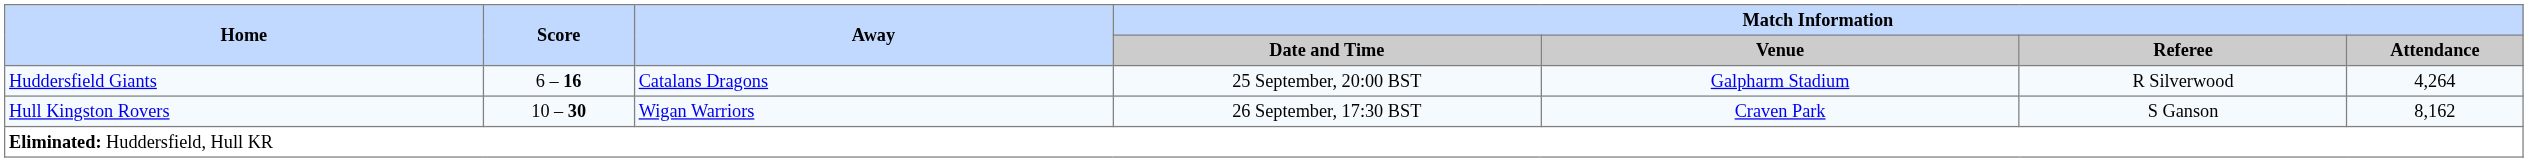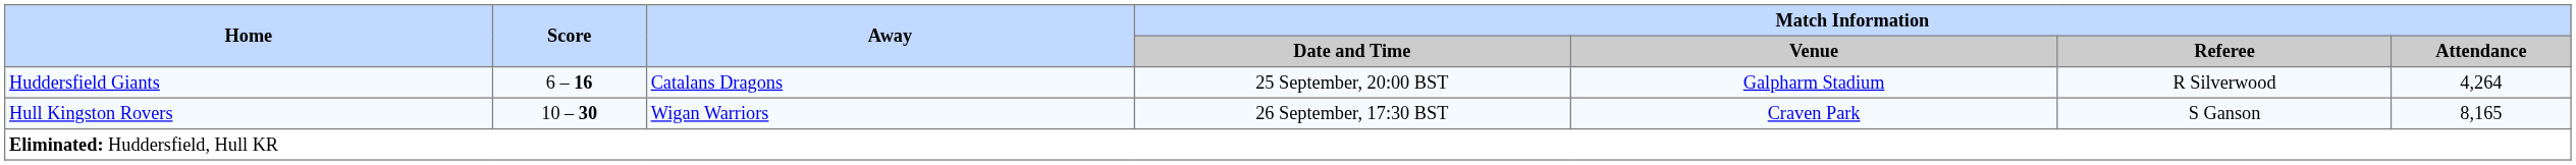 <table border=1 style="border-collapse:collapse; font-size:90%; text-align:center;" cellpadding=3 cellspacing=0 width=100%>
 <tr bgcolor=#C1D8FF>
 <th rowspan=2 width=19%>Home</th>
 <th rowspan=2 width=6%>Score</th>
 <th rowspan=2 width=19%>Away</th>
 <th colspan=6>Match Information</th>
 </tr>
 <tr bgcolor=#CCCCCC>
 <th width=17%>Date and Time</th>
 <th width=19%>Venue</th>
 <th width=13%>Referee</th>
 <th width=7%>Attendance</th>
 </tr>
 <tr bgcolor=#F5FAFF>
 <td align=left> <a href='#'>Huddersfield Giants</a></td>
 <td>6 – <strong>16</strong></td>
 <td align=left> <a href='#'>Catalans Dragons</a></td>
 <td>25 September, 20:00 BST</td>
 <td><a href='#'>Galpharm Stadium</a></td>
 <td>R Silverwood</td>
 <td>4,264</td>
 </tr>
 <tr bgcolor=#F5FAFF>
 <td align=left> <a href='#'>Hull Kingston Rovers</a></td>
 <td>10 – <strong>30</strong></td>
 <td align=left> <a href='#'>Wigan Warriors</a></td>
 <td>26 September, 17:30 BST</td>
 <td><a href='#'>Craven Park</a></td>
 <td>S Ganson</td>
-<td>8,162</td>
+<td>8,165</td>
 </tr>
 <tr>
 <td colspan="7" align="left"><strong>Eliminated:</strong> Huddersfield, Hull KR</td>
 </tr>
 </table>
